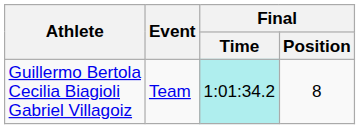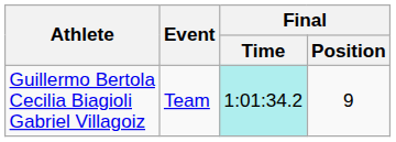 <table class="wikitable" border="1" style="font-size:90%">
 <tr>
 <th rowspan=2>Athlete</th>
 <th rowspan=2>Event</th>
 <th colspan=2>Final</th>
 </tr>
 <tr>
 <th>Time</th>
 <th>Position</th>
 </tr>
 <tr>
 <td rowspan=1><a href='#'>Guillermo Bertola</a><br><a href='#'>Cecilia Biagioli</a><br><a href='#'>Gabriel Villagoiz</a></td>
 <td><a href='#'>Team</a></td>
 <td align=center style="background: paleturquoise;">1:01:34.2</td>
-<td align=center>8</td>
+<td align=center>9</td>
 </tr>
 </table>
